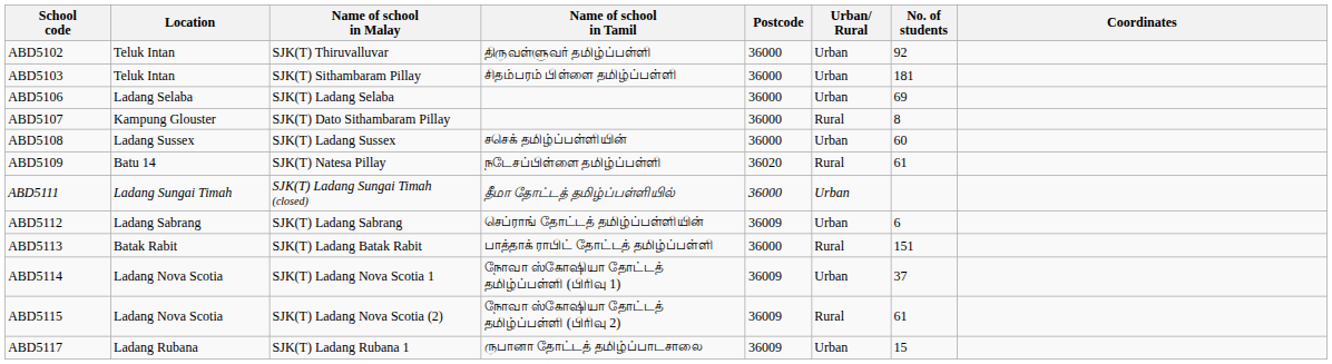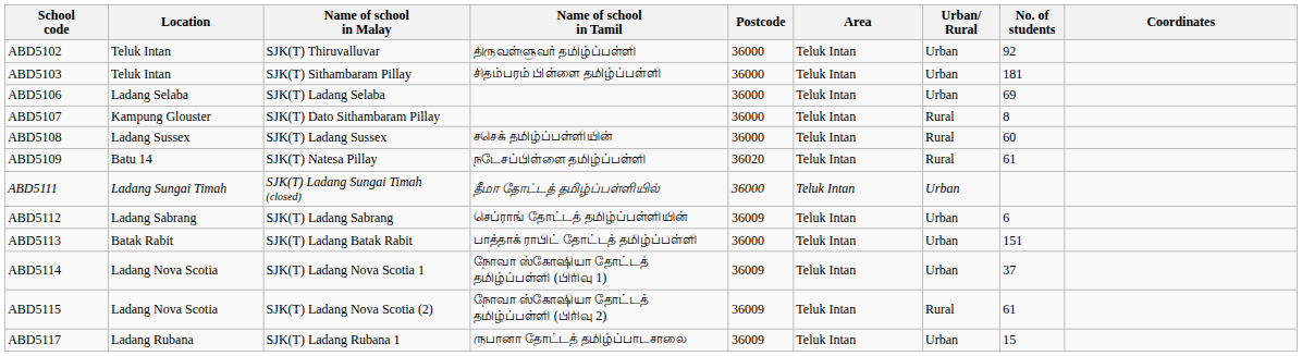 <table class="wikitable sortable" style="width:100%">
 <tr>
 <th style="width:8%">School<br>code</th>
 <th style="width:12%">Location</th>
 <th style="width:16%">Name of school<br>in Malay</th>
 <th style="width:20%">Name of school<br>in Tamil</th>
 <th style="width:5%">Postcode</th>
+<th style="width:10%">Area</th>
 <th style="width:6%">Urban/<br>Rural</th>
 <th style="width:5%">No. of<br>students</th>
 <th style="width:18% white-space: nowrap;">Coordinates</th>
 </tr>
 <tr>
 <td>ABD5102</td>
 <td>Teluk Intan</td>
 <td>SJK(T) Thiruvalluvar</td>
 <td>திருவள்ளுவர் தமிழ்ப்பள்ளி</td>
 <td>36000</td>
+<td>Teluk Intan</td>
 <td>Urban</td>
 <td>92</td>
 <td style="white-space:nowrap;"></td>
 </tr>
 <tr>
 <td>ABD5103</td>
 <td>Teluk Intan</td>
 <td>SJK(T) Sithambaram Pillay</td>
 <td>சிதம்பரம் பிள்ளை தமிழ்ப்பள்ளி</td>
 <td>36000</td>
+<td>Teluk Intan</td>
 <td>Urban</td>
 <td>181</td>
 <td style="white-space:nowrap;"></td>
 </tr>
 <tr>
 <td>ABD5106</td>
 <td>Ladang Selaba</td>
 <td>SJK(T) Ladang Selaba</td>
 <td></td>
 <td>36000</td>
+<td>Teluk Intan</td>
 <td>Urban</td>
 <td>69</td>
 <td style="white-space:nowrap;"></td>
 </tr>
 <tr>
 <td>ABD5107</td>
 <td>Kampung Glouster</td>
 <td>SJK(T) Dato Sithambaram Pillay</td>
 <td></td>
 <td>36000</td>
+<td>Teluk Intan</td>
 <td>Rural</td>
 <td>8</td>
 <td style="white-space:nowrap;"></td>
 </tr>
 <tr>
 <td>ABD5108</td>
 <td>Ladang Sussex</td>
 <td>SJK(T) Ladang Sussex</td>
 <td>சசெக் தமிழ்ப்பள்ளியின்</td>
 <td>36000</td>
-<td>Urban</td>
+<td>Teluk Intan</td>
+<td>Rural</td>
 <td>60</td>
 <td style="white-space:nowrap;"></td>
 </tr>
 <tr>
 <td>ABD5109</td>
 <td>Batu 14</td>
 <td>SJK(T) Natesa Pillay</td>
 <td>நடேசப்பிள்ளை தமிழ்ப்பள்ளி</td>
 <td>36020</td>
+<td>Teluk Intan</td>
 <td>Rural</td>
 <td>61</td>
 <td style="white-space:nowrap;"></td>
 </tr>
 <tr>
 <td><em>ABD5111</em></td>
 <td><em>Ladang Sungai Timah</em></td>
 <td><em>SJK(T) Ladang Sungai Timah<br><small>(closed)</small></em></td>
 <td><em>தீமா தோட்டத் தமிழ்ப்பள்ளியில்</em></td>
 <td><em>36000</em></td>
+<td><em>Teluk Intan</em></td>
 <td><em>Urban</em></td>
 <td></td>
 <td style="white-space:nowrap;"><em></em></td>
 </tr>
 <tr>
 <td>ABD5112</td>
 <td>Ladang Sabrang</td>
 <td>SJK(T) Ladang Sabrang</td>
 <td>செப்ராங் தோட்டத் தமிழ்ப்பள்ளியின்</td>
 <td>36009</td>
+<td>Teluk Intan</td>
 <td>Urban</td>
 <td>6</td>
 <td style="white-space:nowrap;"></td>
 </tr>
 <tr>
 <td>ABD5113</td>
 <td>Batak Rabit</td>
 <td>SJK(T) Ladang Batak Rabit</td>
 <td>பாத்தாக் ராபிட் தோட்டத் தமிழ்ப்பள்ளி</td>
 <td>36000</td>
-<td>Rural</td>
+<td>Teluk Intan</td>
+<td>Urban</td>
 <td>151</td>
 <td style="white-space:nowrap;"></td>
 </tr>
 <tr>
 <td>ABD5114</td>
 <td>Ladang Nova Scotia</td>
 <td>SJK(T) Ladang Nova Scotia 1</td>
 <td>நோவா ஸ்கோஷியா தோட்டத் தமிழ்ப்பள்ளி (பிரிவு 1)</td>
 <td>36009</td>
+<td>Teluk Intan</td>
 <td>Urban</td>
 <td>37</td>
 <td style="white-space:nowrap;"></td>
 </tr>
 <tr>
 <td>ABD5115</td>
 <td>Ladang Nova Scotia</td>
 <td>SJK(T) Ladang Nova Scotia (2)</td>
 <td>நோவா ஸ்கோஷியா தோட்டத் தமிழ்ப்பள்ளி (பிரிவு 2)</td>
 <td>36009</td>
+<td>Teluk Intan</td>
 <td>Rural</td>
 <td>61</td>
 <td style="white-space:nowrap;"></td>
 </tr>
 <tr>
 <td>ABD5117</td>
 <td>Ladang Rubana</td>
 <td>SJK(T) Ladang Rubana 1</td>
 <td>ருபானா தோட்டத் தமிழ்ப்பாடசாலை</td>
 <td>36009</td>
+<td>Teluk Intan</td>
 <td>Urban</td>
 <td>15</td>
 <td style="white-space:nowrap;"></td>
 </tr>
 </table>
